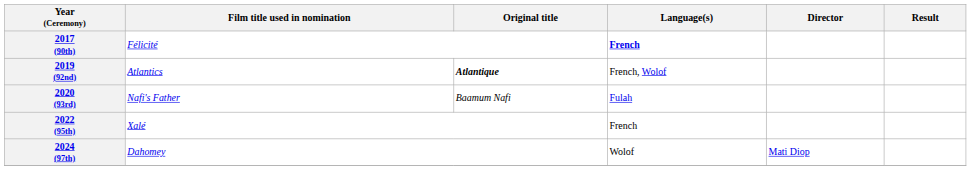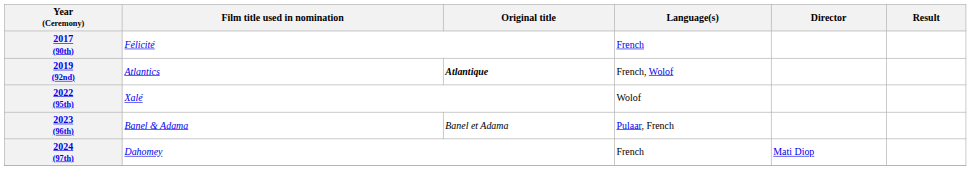 <table class="wikitable sortable" width="98%" style="background:#ffffff;">
 <tr>
 <th>Year<br><small>(Ceremony)</small></th>
 <th>Film title used in nomination</th>
 <th>Original title</th>
 <th>Language(s)</th>
 <th>Director</th>
 <th>Result</th>
 </tr>
 <tr>
 <th align="center"><a href='#'>2017</a><br><small><a href='#'>(90th)</a></small></th>
 <td colspan="2"><em><a href='#'>Félicité</a></em></td>
-<td><strong><a href='#'>French</a></strong></td>
+<td><a href='#'>French</a></td>
 <td></td>
 <td></td>
 </tr>
 <tr>
 <th align="center"><a href='#'>2019</a><br><small><a href='#'>(92nd)</a></small></th>
 <td><em><a href='#'>Atlantics</a></em></td>
 <td><strong><em>Atlantique</em></strong></td>
 <td>French, <a href='#'>Wolof</a></td>
 <td></td>
 <td></td>
 </tr>
 <tr>
-<th align="center"><a href='#'>2020</a><br><small><a href='#'>(93rd)</a></small></th>
-<td><em><a href='#'>Nafi's Father</a></em></td>
-<td><em>Baamum Nafi</em></td>
-<td><a href='#'>Fulah</a></td>
+<th align="center"><a href='#'>2022</a><br><small><a href='#'>(95th)</a></small></th>
+<td colspan="2"><em><a href='#'>Xalé</a></em></td>
+<td>Wolof</td>
 <td></td>
 <td></td>
 </tr>
 <tr>
-<th align="center"><a href='#'>2022</a><br><small><a href='#'>(95th)</a></small></th>
-<td colspan="2"><em><a href='#'>Xalé</a></em></td>
-<td>French</td>
+<th align="center"><a href='#'>2023</a><br><small><a href='#'>(96th)</a></small></th>
+<td><em><a href='#'>Banel & Adama</a></em></td>
+<td><em>Banel et Adama</em></td>
+<td><a href='#'>Pulaar</a>, French</td>
 <td></td>
 <td></td>
 </tr>
 <tr>
 <th align="center"><a href='#'>2024</a><br><small><a href='#'>(97th)</a></small></th>
 <td colspan=2><em><a href='#'>Dahomey</a></em></td>
-<td>Wolof</td>
+<td>French</td>
 <td data-sort-value=Diop, Mati><a href='#'>Mati Diop</a></td>
 <td></td>
 </tr>
 <tr>
 </tr>
 </table>
